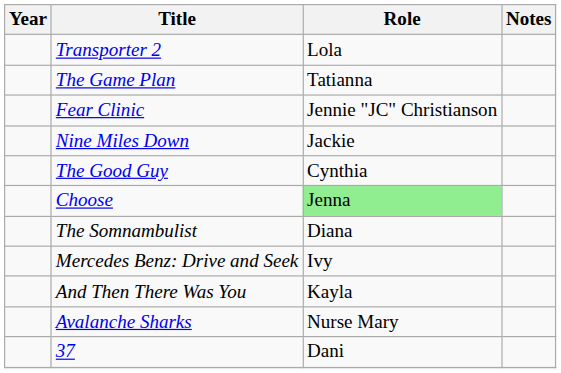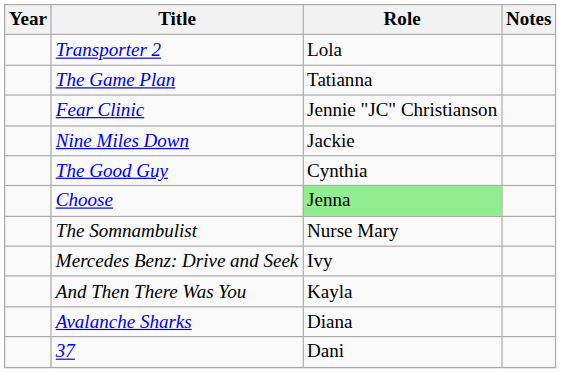 <table class="wikitable sortable plainrowheaders">
 <tr>
 <th>Year</th>
 <th>Title</th>
 <th>Role</th>
 <th class="unsortable">Notes</th>
 </tr>
 <tr>
 <td></td>
 <td><em><a href='#'>Transporter 2</a></em></td>
 <td>Lola</td>
 <td></td>
 </tr>
 <tr>
 <td></td>
 <td><em><a href='#'>The Game Plan</a></em></td>
 <td>Tatianna</td>
 <td></td>
 </tr>
 <tr>
 <td></td>
 <td><em><a href='#'>Fear Clinic</a></em></td>
 <td>Jennie "JC" Christianson</td>
 <td></td>
 </tr>
 <tr>
 <td></td>
 <td><em><a href='#'>Nine Miles Down</a></em></td>
 <td>Jackie</td>
 <td></td>
 </tr>
 <tr>
 <td></td>
 <td><em><a href='#'>The Good Guy</a></em></td>
 <td>Cynthia</td>
 <td></td>
 </tr>
 <tr>
 <td></td>
 <td><em><a href='#'>Choose</a></em></td>
 <td style="background: lightgreen;">Jenna</td>
 <td></td>
 </tr>
 <tr>
 <td></td>
 <td><em>The Somnambulist</em></td>
-<td>Diana</td>
+<td>Nurse Mary</td>
 <td></td>
 </tr>
 <tr>
 <td></td>
 <td><em>Mercedes Benz: Drive and Seek</em></td>
 <td>Ivy</td>
 <td></td>
 </tr>
 <tr>
 <td></td>
 <td><em>And Then There Was You</em></td>
 <td>Kayla</td>
 <td></td>
 </tr>
 <tr>
 <td></td>
 <td><em><a href='#'>Avalanche Sharks</a></em></td>
-<td>Nurse Mary</td>
+<td>Diana</td>
 <td></td>
 </tr>
 <tr>
 <td></td>
 <td><em><a href='#'>37</a></em></td>
 <td>Dani</td>
 <td></td>
 </tr>
 <tr>
 </tr>
 </table>
